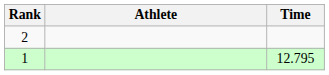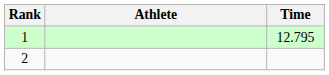 <table class=wikitable style="text-align:center">
 <tr>
 <th width=40>Rank</th>
 <th width=250>Athlete</th>
 <th width=60>Time</th>
 </tr>
+<tr bgcolor="ccffcc">
+<td>1</td>
+<td align=left></td>
+<td>12.795</td>
+</tr>
 <tr>
 <td>2</td>
 <td align=left></td>
 <td></td>
 </tr>
-<tr bgcolor="ccffcc">
-<td>1</td>
-<td align=left></td>
-<td>12.795</td>
-</tr>
 </table>
